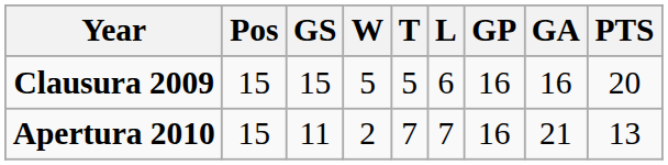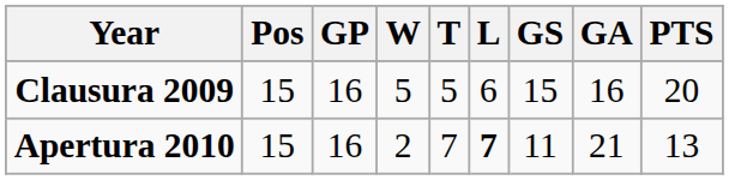 <table class="wikitable" style="text-align:center;">
 <tr>
 <th>Year</th>
 <th>Pos</th>
-<th>GS</th>
+<th>GP</th>
 <th>W</th>
 <th>T</th>
 <th>L</th>
-<th>GP</th>
+<th>GS</th>
 <th>GA</th>
 <th>PTS</th>
 </tr>
 <tr>
 <td><strong> Clausura 2009</strong></td>
 <td>15</td>
-<td>15</td>
+<td>16</td>
 <td>5</td>
 <td>5</td>
 <td>6</td>
-<td>16</td>
+<td>15</td>
 <td>16</td>
 <td>20</td>
 </tr>
 <tr>
 <td><strong>Apertura 2010</strong></td>
 <td>15</td>
-<td>11</td>
+<td>16</td>
 <td>2</td>
 <td>7</td>
-<td>7</td>
-<td>16</td>
+<td><strong>7</strong></td>
+<td>11</td>
 <td>21</td>
 <td>13</td>
 </tr>
 </table>
